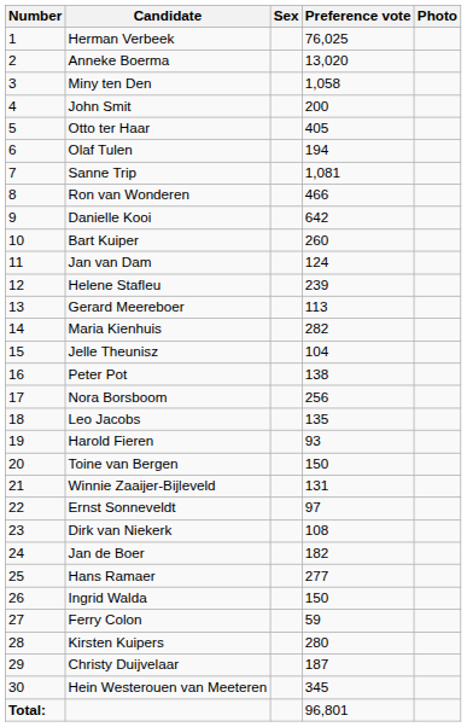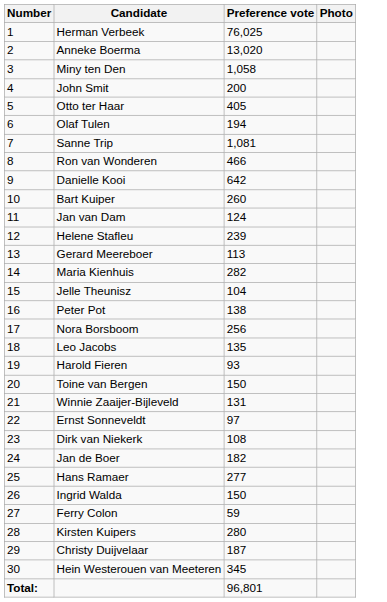 <table class="wikitable vatop">
 <tr>
 <th>Number</th>
 <th>Candidate</th>
-<th>Sex</th>
 <th>Preference vote</th>
 <th>Photo</th>
 </tr>
 <tr>
 <td>1</td>
 <td>Herman Verbeek</td>
-<td></td>
 <td>76,025</td>
 <td></td>
 </tr>
 <tr>
 <td>2</td>
 <td>Anneke Boerma</td>
-<td></td>
 <td>13,020</td>
 <td></td>
 </tr>
 <tr>
 <td>3</td>
 <td>Miny ten Den</td>
-<td></td>
 <td>1,058</td>
 <td></td>
 </tr>
 <tr>
 <td>4</td>
 <td>John Smit</td>
-<td></td>
 <td>200</td>
 <td></td>
 </tr>
 <tr>
 <td>5</td>
 <td>Otto ter Haar</td>
-<td></td>
 <td>405</td>
 <td></td>
 </tr>
 <tr>
 <td>6</td>
 <td>Olaf Tulen</td>
-<td></td>
 <td>194</td>
 <td></td>
 </tr>
 <tr>
 <td>7</td>
 <td>Sanne Trip</td>
-<td></td>
 <td>1,081</td>
 <td></td>
 </tr>
 <tr>
 <td>8</td>
 <td>Ron van Wonderen</td>
-<td></td>
 <td>466</td>
 <td></td>
 </tr>
 <tr>
 <td>9</td>
 <td>Danielle Kooi</td>
-<td></td>
 <td>642</td>
 <td></td>
 </tr>
 <tr>
 <td>10</td>
 <td>Bart Kuiper</td>
-<td></td>
 <td>260</td>
 <td></td>
 </tr>
 <tr>
 <td>11</td>
 <td>Jan van Dam</td>
-<td></td>
 <td>124</td>
 <td></td>
 </tr>
 <tr>
 <td>12</td>
 <td>Helene Stafleu</td>
-<td></td>
 <td>239</td>
 <td></td>
 </tr>
 <tr>
 <td>13</td>
 <td>Gerard Meereboer</td>
-<td></td>
 <td>113</td>
 <td></td>
 </tr>
 <tr>
 <td>14</td>
 <td>Maria Kienhuis</td>
-<td></td>
 <td>282</td>
 <td></td>
 </tr>
 <tr>
 <td>15</td>
 <td>Jelle Theunisz</td>
-<td></td>
 <td>104</td>
 <td></td>
 </tr>
 <tr>
 <td>16</td>
 <td>Peter Pot</td>
-<td></td>
 <td>138</td>
 <td></td>
 </tr>
 <tr>
 <td>17</td>
 <td>Nora Borsboom</td>
-<td></td>
 <td>256</td>
 <td></td>
 </tr>
 <tr>
 <td>18</td>
 <td>Leo Jacobs</td>
-<td></td>
 <td>135</td>
 <td></td>
 </tr>
 <tr>
 <td>19</td>
 <td>Harold Fieren</td>
-<td></td>
 <td>93</td>
 <td></td>
 </tr>
 <tr>
 <td>20</td>
 <td>Toine van Bergen</td>
-<td></td>
 <td>150</td>
 <td></td>
 </tr>
 <tr>
 <td>21</td>
 <td>Winnie Zaaijer-Bijleveld</td>
-<td></td>
 <td>131</td>
 <td></td>
 </tr>
 <tr>
 <td>22</td>
 <td>Ernst Sonneveldt</td>
-<td></td>
 <td>97</td>
 <td></td>
 </tr>
 <tr>
 <td>23</td>
 <td>Dirk van Niekerk</td>
-<td></td>
 <td>108</td>
 <td></td>
 </tr>
 <tr>
 <td>24</td>
 <td>Jan de Boer</td>
-<td></td>
 <td>182</td>
 <td></td>
 </tr>
 <tr>
 <td>25</td>
 <td>Hans Ramaer</td>
-<td></td>
 <td>277</td>
 <td></td>
 </tr>
 <tr>
 <td>26</td>
 <td>Ingrid Walda</td>
-<td></td>
 <td>150</td>
 <td></td>
 </tr>
 <tr>
 <td>27</td>
 <td>Ferry Colon</td>
-<td></td>
 <td>59</td>
 <td></td>
 </tr>
 <tr>
 <td>28</td>
 <td>Kirsten Kuipers</td>
-<td></td>
 <td>280</td>
 <td></td>
 </tr>
 <tr>
 <td>29</td>
 <td>Christy Duijvelaar</td>
-<td></td>
 <td>187</td>
 <td></td>
 </tr>
 <tr>
 <td>30</td>
 <td>Hein Westerouen van Meeteren</td>
-<td></td>
 <td>345</td>
 <td></td>
 </tr>
 <tr>
 <td><strong>Total:</strong></td>
 <td></td>
-<td></td>
 <td>96,801</td>
 <td></td>
 </tr>
 </table>
